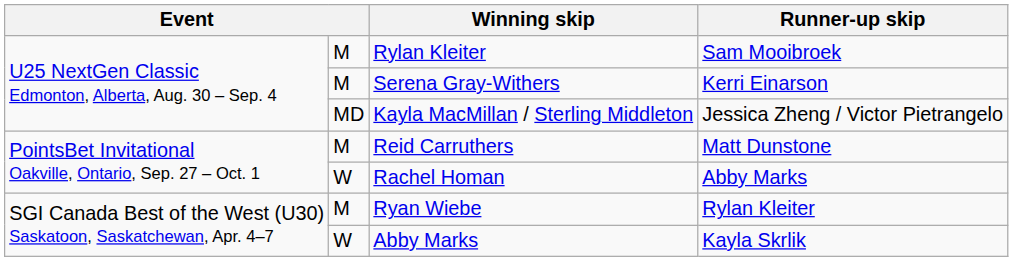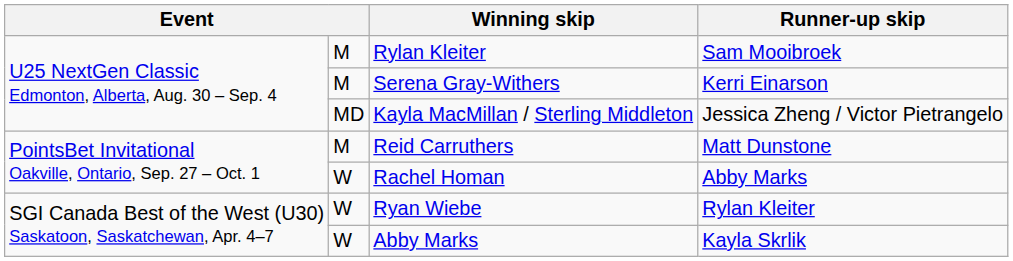 <table class="wikitable">
 <tr>
 <th colspan="2">Event</th>
 <th>Winning skip</th>
 <th>Runner-up skip</th>
 </tr>
 <tr>
 <td rowspan="3"><a href='#'>U25 NextGen Classic</a> <br> <small><a href='#'>Edmonton</a>, <a href='#'>Alberta</a>, Aug. 30 – Sep. 4</small></td>
 <td>M</td>
 <td> <a href='#'>Rylan Kleiter</a></td>
 <td> <a href='#'>Sam Mooibroek</a></td>
 </tr>
 <tr>
 <td>M</td>
 <td> <a href='#'>Serena Gray-Withers</a></td>
 <td> <a href='#'>Kerri Einarson</a></td>
 </tr>
 <tr>
 <td>MD</td>
 <td> <a href='#'>Kayla MacMillan</a> / <a href='#'>Sterling Middleton</a></td>
 <td> Jessica Zheng / Victor Pietrangelo</td>
 </tr>
 <tr>
 <td rowspan="2"><a href='#'>PointsBet Invitational</a> <br> <small><a href='#'>Oakville</a>, <a href='#'>Ontario</a>, Sep. 27 – Oct. 1</small></td>
 <td>M</td>
 <td> <a href='#'>Reid Carruthers</a></td>
 <td> <a href='#'>Matt Dunstone</a></td>
 </tr>
 <tr>
 <td>W</td>
 <td> <a href='#'>Rachel Homan</a></td>
 <td> <a href='#'>Abby Marks</a></td>
 </tr>
 <tr>
 <td rowspan="2">SGI Canada Best of the West (U30) <br> <small><a href='#'>Saskatoon</a>, <a href='#'>Saskatchewan</a>, Apr. 4–7</small></td>
-<td>M</td>
+<td>W</td>
 <td> <a href='#'>Ryan Wiebe</a></td>
 <td> <a href='#'>Rylan Kleiter</a></td>
 </tr>
 <tr>
 <td>W</td>
 <td> <a href='#'>Abby Marks</a></td>
 <td> <a href='#'>Kayla Skrlik</a></td>
 </tr>
 </table>
